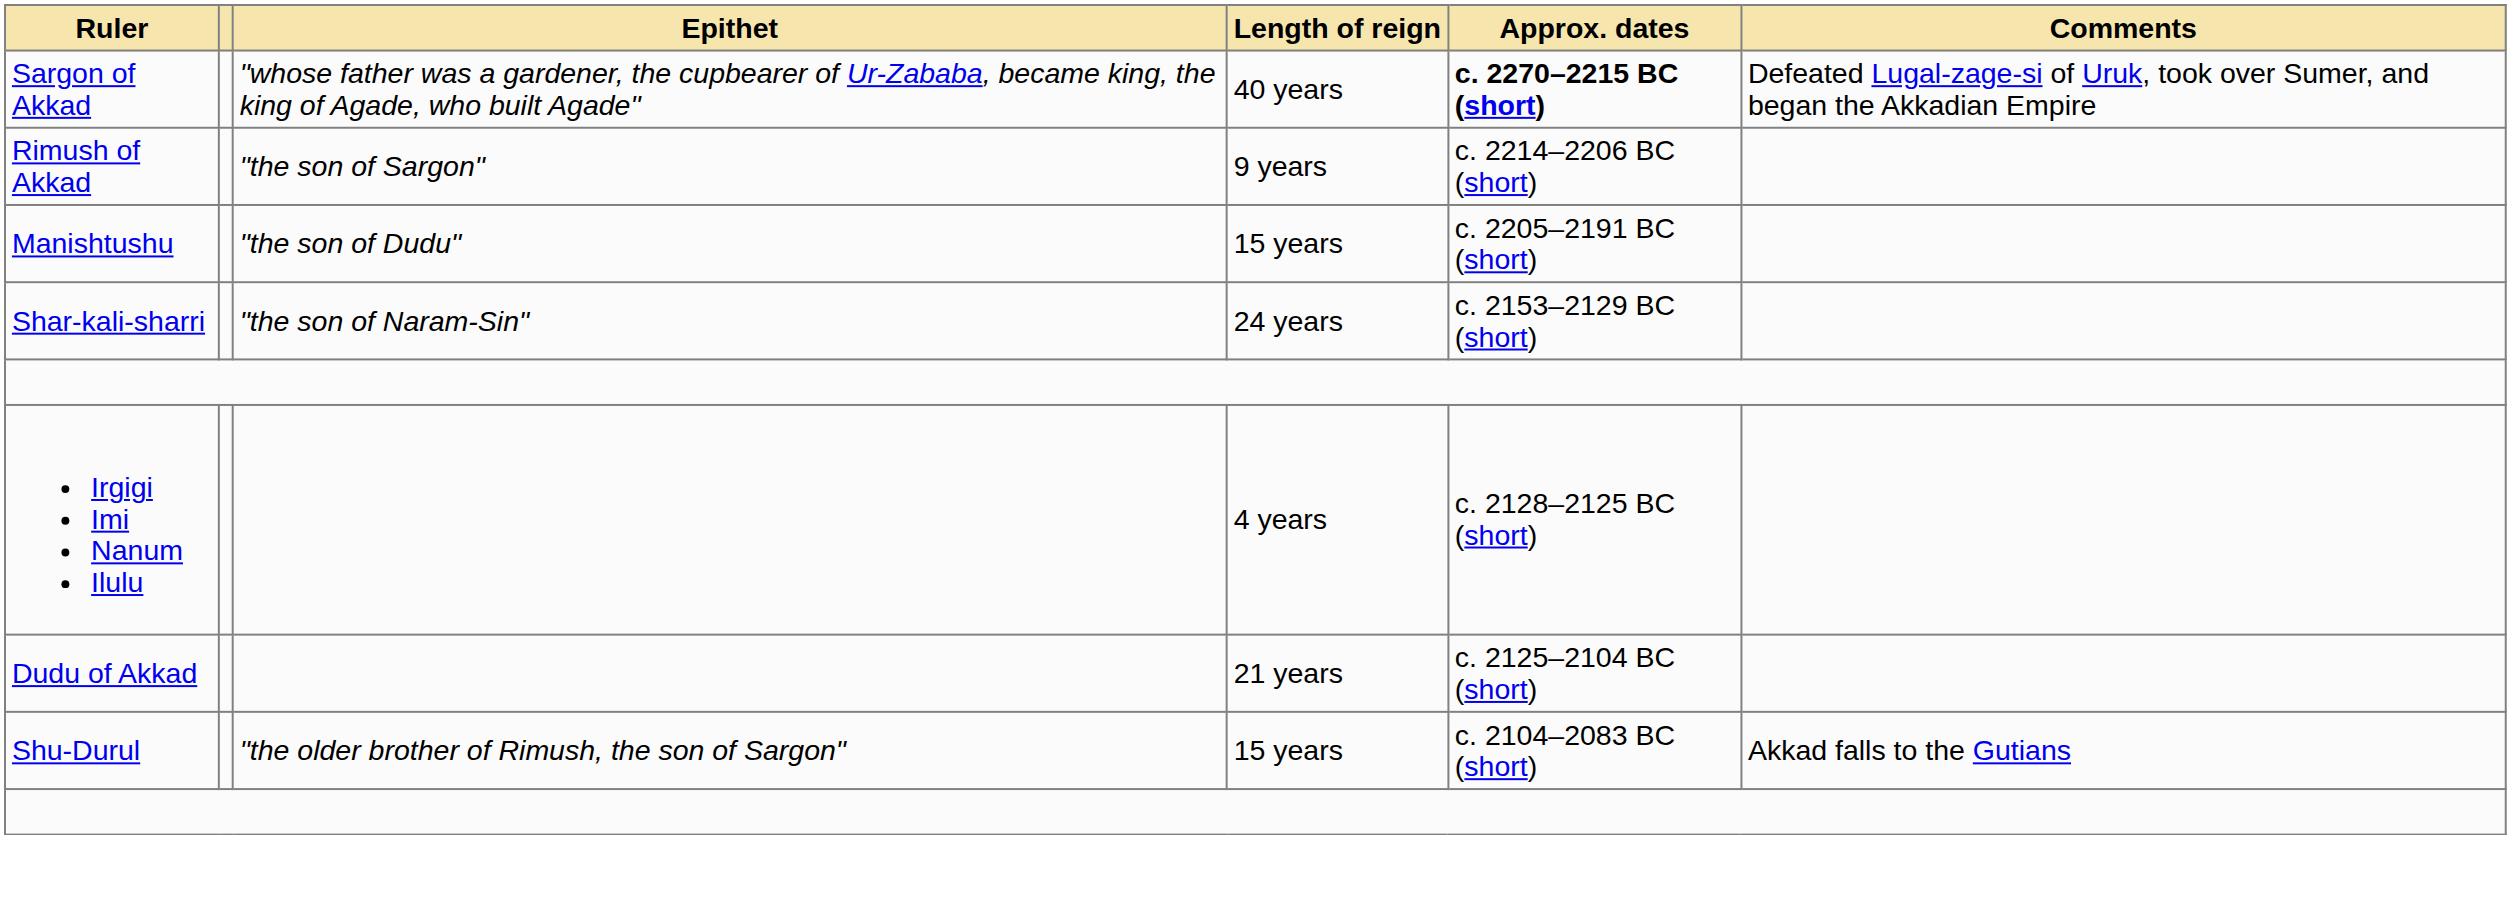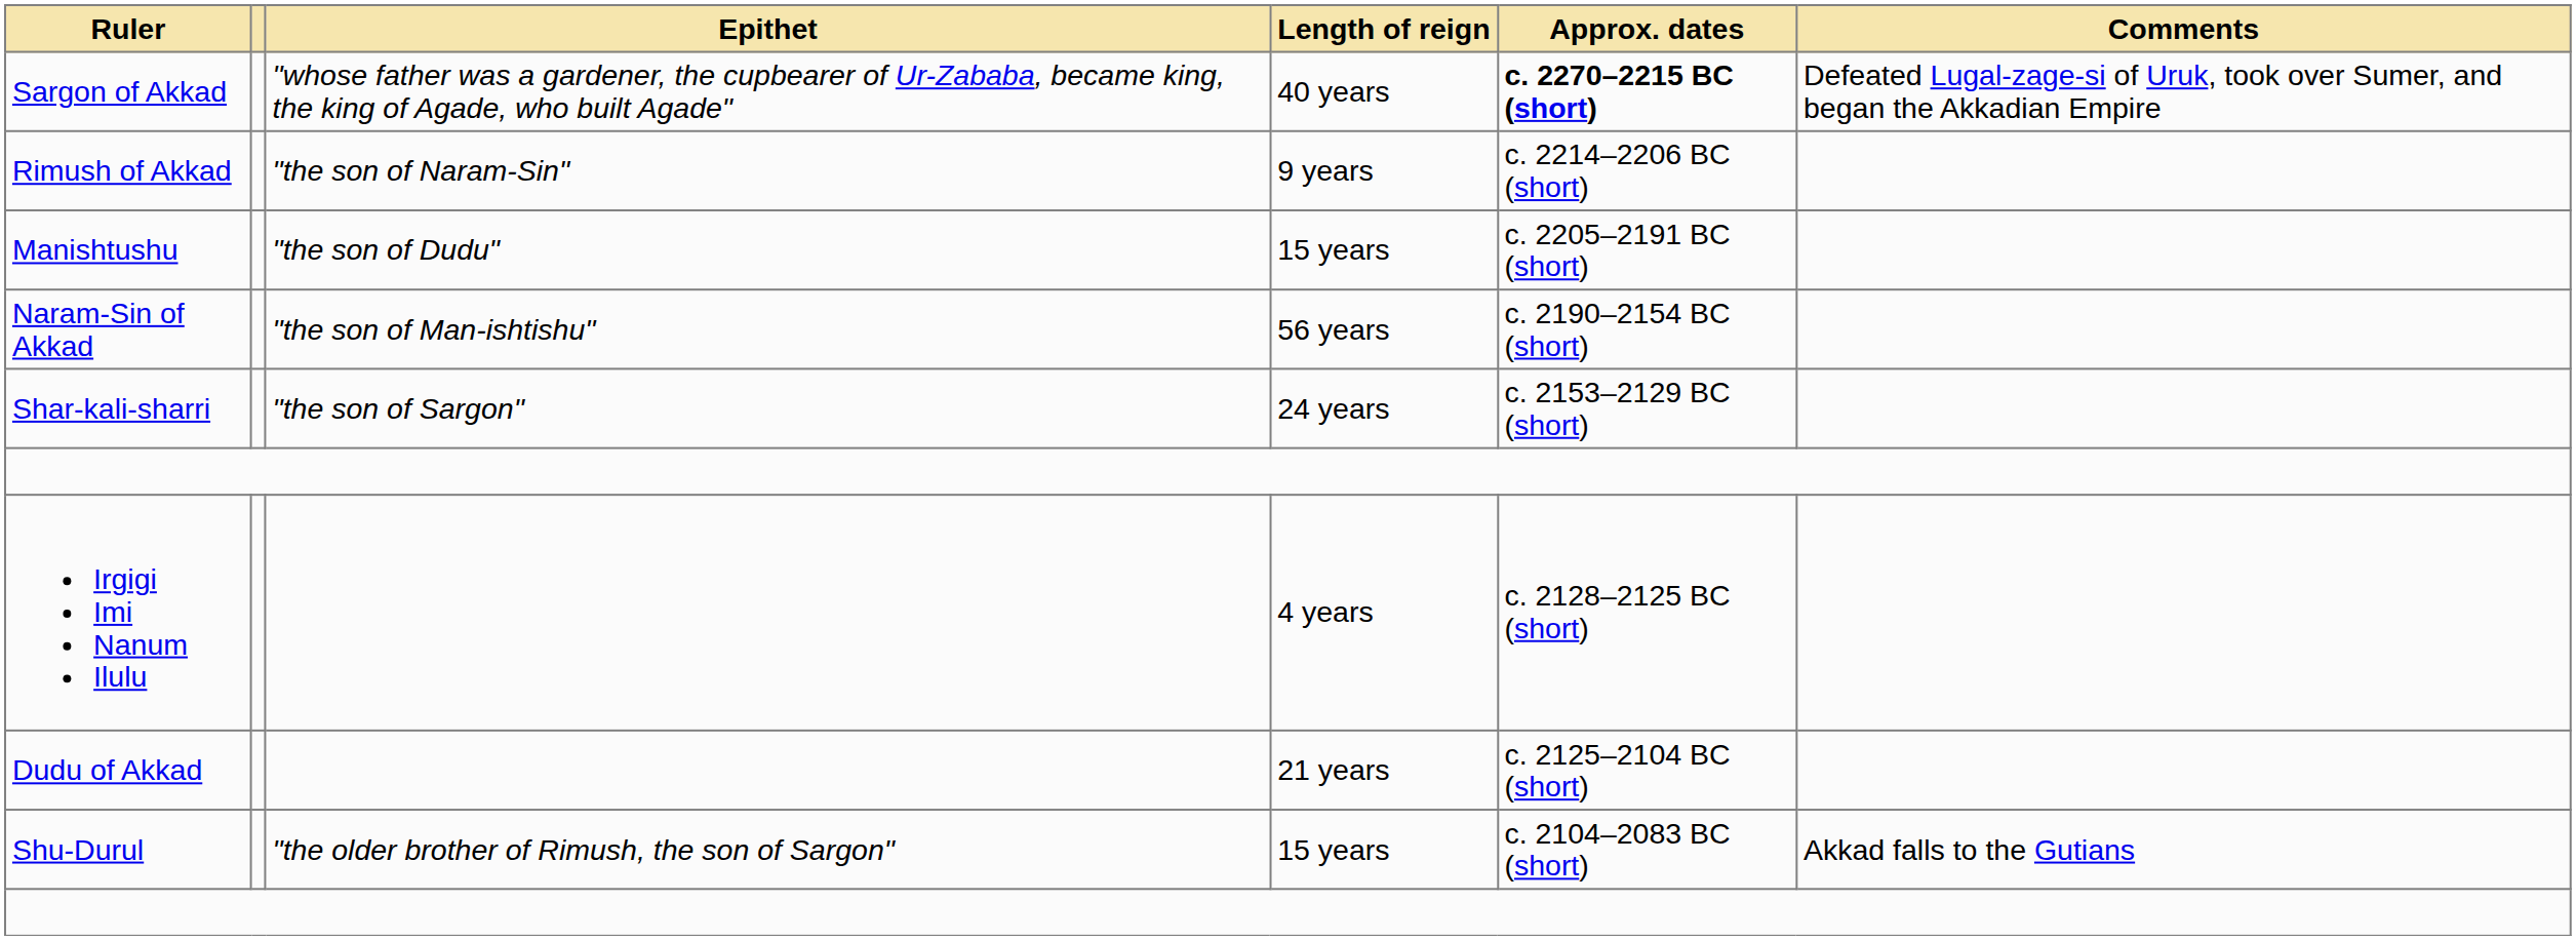 <table class="nowraplinks" cellspacing="0" cellpadding="3" width="600px" rules="all" style="background:#fbfbfb; border-style: solid; border-width: 1px; font-size:90%; empty-cells:show; border-collapse:collapse; width:100%;">
 <tr bgcolor="#F6E6AE">
 <th>Ruler</th>
 <th></th>
 <th>Epithet</th>
 <th>Length of reign</th>
 <th>Approx. dates</th>
 <th>Comments</th>
 </tr>
 <tr>
 <td><a href='#'>Sargon of Akkad</a></td>
 <td></td>
 <td><em>"whose father was a gardener, the cupbearer of <a href='#'>Ur-Zababa</a>, became king, the king of Agade, who built Agade"</em></td>
 <td>40 years</td>
 <td><strong>c. 2270–2215 BC (<a href='#'>short</a>)</strong></td>
 <td>Defeated <a href='#'>Lugal-zage-si</a> of <a href='#'>Uruk</a>, took over Sumer, and began the Akkadian Empire</td>
 </tr>
 <tr>
 <td><a href='#'>Rimush of Akkad</a></td>
 <td></td>
-<td><em>"the son of Sargon"</em></td>
+<td><em>"the son of Naram-Sin"</em></td>
 <td>9 years</td>
 <td>c. 2214–2206 BC (<a href='#'>short</a>)</td>
 <td></td>
 </tr>
 <tr>
 <td><a href='#'>Manishtushu</a></td>
 <td></td>
 <td><em>"the son of Dudu"</em></td>
 <td>15 years</td>
 <td>c. 2205–2191 BC (<a href='#'>short</a>)</td>
 <td></td>
 </tr>
 <tr>
+<td><a href='#'>Naram-Sin of Akkad</a></td>
+<td></td>
+<td><em>"the son of Man-ishtishu"</em></td>
+<td>56 years</td>
+<td>c. 2190–2154 BC (<a href='#'>short</a>)</td>
+<td></td>
+</tr>
+<tr>
 <td><a href='#'>Shar-kali-sharri</a></td>
 <td></td>
-<td><em>"the son of Naram-Sin"</em></td>
+<td><em>"the son of Sargon"</em></td>
 <td>24 years</td>
 <td>c. 2153–2129 BC (<a href='#'>short</a>)</td>
 <td></td>
 </tr>
 <tr>
 <td colspan="6"><br></td>
 </tr>
 <tr>
 <td><br><ul><li><a href='#'>Irgigi</a></li><li><a href='#'>Imi</a></li><li><a href='#'>Nanum</a></li><li><a href='#'>Ilulu</a></li></ul></td>
 <td></td>
 <td></td>
 <td>4 years</td>
 <td>c. 2128–2125 BC (<a href='#'>short</a>)</td>
 <td></td>
 </tr>
 <tr>
 <td><a href='#'>Dudu of Akkad</a></td>
 <td></td>
 <td></td>
 <td>21 years</td>
 <td>c. 2125–2104 BC (<a href='#'>short</a>)</td>
 <td></td>
 </tr>
 <tr>
 <td><a href='#'>Shu-Durul</a></td>
 <td></td>
 <td><em>"the older brother of Rimush, the son of Sargon"</em></td>
 <td>15 years</td>
 <td>c. 2104–2083 BC (<a href='#'>short</a>)</td>
 <td>Akkad falls to the <a href='#'>Gutians</a></td>
 </tr>
 <tr>
 <td colspan="6"><br></td>
 </tr>
 </table>
